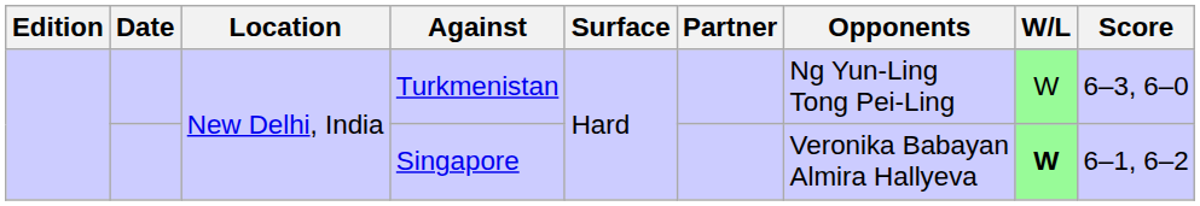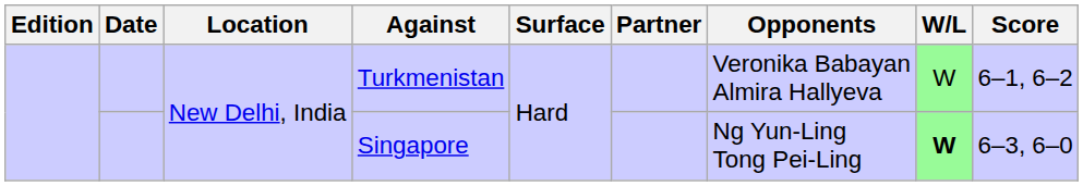 <table class=wikitable style=font-size:97%>
 <tr>
 <th>Edition</th>
 <th>Date</th>
 <th>Location</th>
 <th>Against</th>
 <th>Surface</th>
 <th>Partner</th>
 <th>Opponents</th>
 <th>W/L</th>
 <th>Score</th>
 </tr>
 <tr style="background:#ccf;">
 <td rowspan="2"></td>
 <td></td>
 <td rowspan="2"><a href='#'>New Delhi</a>, India</td>
 <td> <a href='#'>Turkmenistan</a></td>
 <td rowspan="2">Hard</td>
 <td> </td>
-<td> Ng Yun-Ling <br>  Tong Pei-Ling</td>
+<td> Veronika Babayan <br>  Almira Hallyeva</td>
 <td style="text-align:center; background:#98fb98;">W</td>
-<td>6–3, 6–0</td>
+<td>6–1, 6–2</td>
 </tr>
 <tr style="background:#ccf;">
 <td></td>
 <td> <a href='#'>Singapore</a></td>
 <td> </td>
-<td> Veronika Babayan <br>  Almira Hallyeva</td>
+<td> Ng Yun-Ling <br>  Tong Pei-Ling</td>
 <td style="text-align:center; background:#98fb98;"><strong>W</strong></td>
-<td>6–1, 6–2</td>
+<td>6–3, 6–0</td>
 </tr>
 </table>
